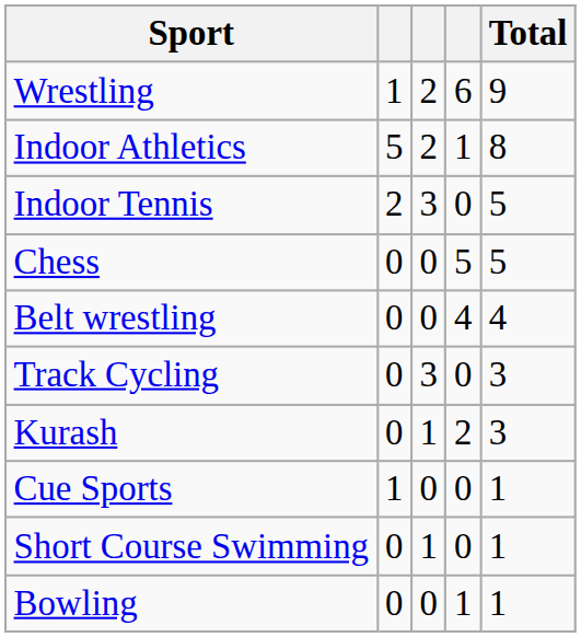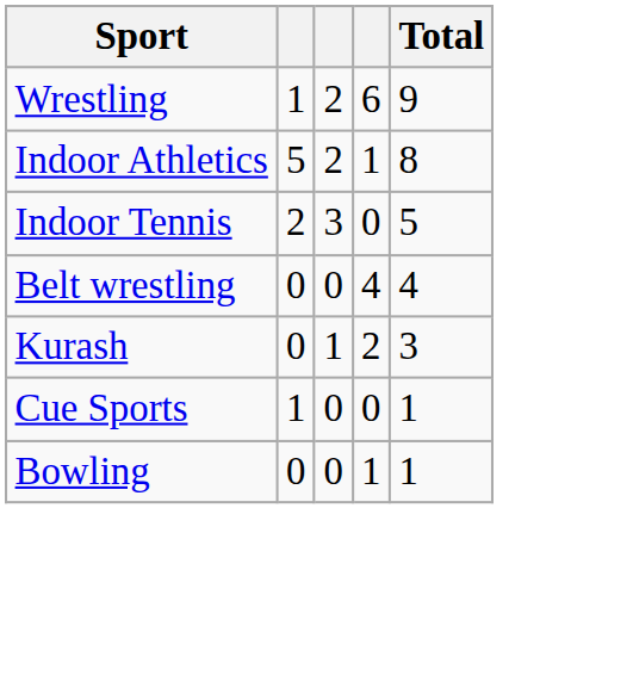 <table class="wikitable sortable">
 <tr>
 <th>Sport</th>
 <th></th>
 <th></th>
 <th></th>
 <th>Total</th>
 </tr>
 <tr>
 <td><a href='#'>Wrestling</a></td>
 <td>1</td>
 <td>2</td>
 <td>6</td>
 <td>9</td>
 </tr>
 <tr>
 <td><a href='#'>Indoor Athletics</a></td>
 <td>5</td>
 <td>2</td>
 <td>1</td>
 <td>8</td>
 </tr>
 <tr>
 <td><a href='#'>Indoor Tennis</a></td>
 <td>2</td>
 <td>3</td>
 <td>0</td>
 <td>5</td>
 </tr>
 <tr>
-<td><a href='#'>Chess</a></td>
-<td>0</td>
-<td>0</td>
-<td>5</td>
-<td>5</td>
-</tr>
-<tr>
 <td><a href='#'>Belt wrestling</a></td>
 <td>0</td>
 <td>0</td>
 <td>4</td>
 <td>4</td>
-</tr>
-<tr>
-<td><a href='#'>Track Cycling</a></td>
-<td>0</td>
-<td>3</td>
-<td>0</td>
-<td>3</td>
 </tr>
 <tr>
 <td><a href='#'>Kurash</a></td>
 <td>0</td>
 <td>1</td>
 <td>2</td>
 <td>3</td>
 </tr>
 <tr>
 <td><a href='#'>Cue Sports</a></td>
 <td>1</td>
 <td>0</td>
 <td>0</td>
 <td>1</td>
 </tr>
 <tr>
-<td><a href='#'>Short Course Swimming</a></td>
-<td>0</td>
-<td>1</td>
-<td>0</td>
-<td>1</td>
-</tr>
-<tr>
 <td><a href='#'>Bowling</a></td>
 <td>0</td>
 <td>0</td>
 <td>1</td>
 <td>1</td>
 </tr>
 </table>
